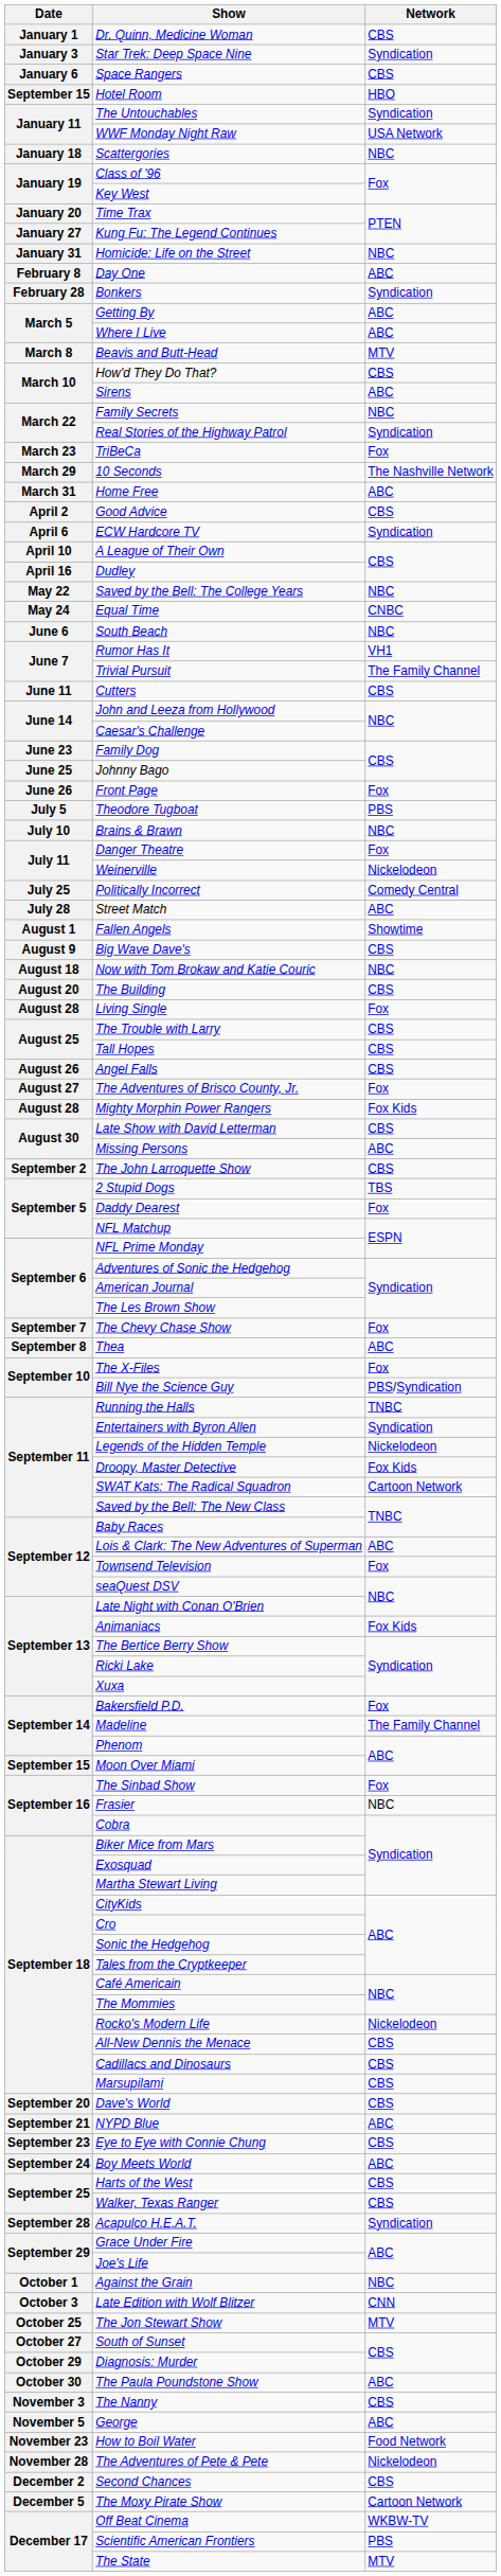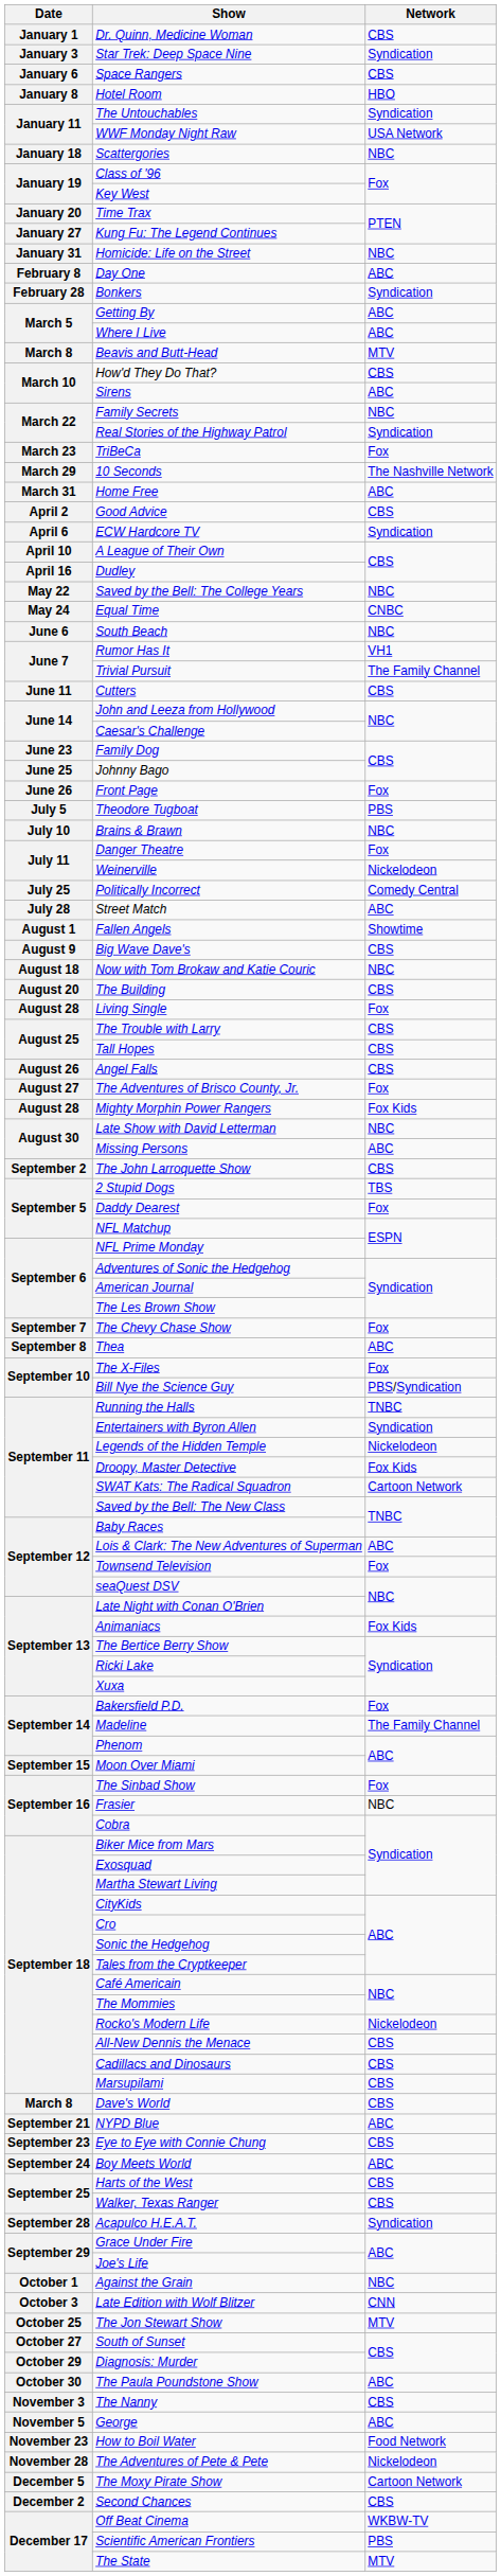 <table class="wikitable sortable">
 <tr>
 <th>Date</th>
 <th>Show</th>
 <th>Network</th>
 </tr>
 <tr>
 <th>January 1</th>
 <td><em><a href='#'>Dr. Quinn, Medicine Woman</a></em></td>
 <td><a href='#'>CBS</a></td>
 </tr>
 <tr>
 <th>January 3</th>
 <td><em><a href='#'>Star Trek: Deep Space Nine</a></em></td>
 <td><a href='#'>Syndication</a></td>
 </tr>
 <tr>
 <th>January 6</th>
 <td><em><a href='#'>Space Rangers</a></em></td>
 <td><a href='#'>CBS</a></td>
 </tr>
 <tr>
-<th>September 15</th>
+<th>January 8</th>
 <td><em><a href='#'>Hotel Room</a></em></td>
 <td><a href='#'>HBO</a></td>
 </tr>
 <tr>
 <th rowspan="2">January 11</th>
 <td><em><a href='#'>The Untouchables</a></em></td>
 <td><a href='#'>Syndication</a></td>
 </tr>
 <tr>
 <td><em><a href='#'>WWF Monday Night Raw</a></em></td>
 <td><a href='#'>USA Network</a></td>
 </tr>
 <tr>
 <th>January 18</th>
 <td><em><a href='#'>Scattergories</a></em></td>
 <td><a href='#'>NBC</a></td>
 </tr>
 <tr>
 <th rowspan="2">January 19</th>
 <td><em><a href='#'>Class of '96</a></em></td>
 <td rowspan="2"><a href='#'>Fox</a></td>
 </tr>
 <tr>
 <td><em><a href='#'>Key West</a></em></td>
 </tr>
 <tr>
 <th>January 20</th>
 <td><em><a href='#'>Time Trax</a></em></td>
 <td rowspan="2"><a href='#'>PTEN</a></td>
 </tr>
 <tr>
 <th>January 27</th>
 <td><em><a href='#'>Kung Fu: The Legend Continues</a></em></td>
 </tr>
 <tr>
 <th>January 31</th>
 <td><em><a href='#'>Homicide: Life on the Street</a></em></td>
 <td><a href='#'>NBC</a></td>
 </tr>
 <tr>
 <th>February 8</th>
 <td><em><a href='#'>Day One</a></em></td>
 <td><a href='#'>ABC</a></td>
 </tr>
 <tr>
 <th>February 28</th>
 <td><em><a href='#'>Bonkers</a></em></td>
 <td><a href='#'>Syndication</a></td>
 </tr>
 <tr>
 <th rowspan="2">March 5</th>
 <td><em><a href='#'>Getting By</a></em></td>
 <td><a href='#'>ABC</a></td>
 </tr>
 <tr>
 <td><em><a href='#'>Where I Live</a></em></td>
 <td><a href='#'>ABC</a></td>
 </tr>
 <tr>
 <th>March 8</th>
 <td><em><a href='#'>Beavis and Butt-Head</a></em></td>
 <td><a href='#'>MTV</a></td>
 </tr>
 <tr>
 <th rowspan="2">March 10</th>
 <td><em>How'd They Do That?</em></td>
 <td><a href='#'>CBS</a></td>
 </tr>
 <tr>
 <td><em><a href='#'>Sirens</a></em></td>
 <td><a href='#'>ABC</a></td>
 </tr>
 <tr>
 <th rowspan="2">March 22</th>
 <td><em><a href='#'>Family Secrets</a></em></td>
 <td><a href='#'>NBC</a></td>
 </tr>
 <tr>
 <td><em><a href='#'>Real Stories of the Highway Patrol</a></em></td>
 <td><a href='#'>Syndication</a></td>
 </tr>
 <tr>
 <th>March 23</th>
 <td><em><a href='#'>TriBeCa</a></em></td>
 <td><a href='#'>Fox</a></td>
 </tr>
 <tr>
 <th>March 29</th>
 <td><em><a href='#'>10 Seconds</a></em></td>
 <td><a href='#'>The Nashville Network</a></td>
 </tr>
 <tr>
 <th>March 31</th>
 <td><em><a href='#'>Home Free</a></em></td>
 <td><a href='#'>ABC</a></td>
 </tr>
 <tr>
 <th>April 2</th>
 <td><em><a href='#'>Good Advice</a></em></td>
 <td><a href='#'>CBS</a></td>
 </tr>
 <tr>
 <th>April 6</th>
 <td><em><a href='#'>ECW Hardcore TV</a></em></td>
 <td><a href='#'>Syndication</a></td>
 </tr>
 <tr>
 <th>April 10</th>
 <td><em><a href='#'>A League of Their Own</a></em></td>
 <td rowspan="2"><a href='#'>CBS</a></td>
 </tr>
 <tr>
 <th>April 16</th>
 <td><em><a href='#'>Dudley</a></em></td>
 </tr>
 <tr>
 <th>May 22</th>
 <td><em><a href='#'>Saved by the Bell: The College Years</a></em></td>
 <td><a href='#'>NBC</a></td>
 </tr>
 <tr>
 <th>May 24</th>
 <td><em><a href='#'>Equal Time</a></em></td>
 <td><a href='#'>CNBC</a></td>
 </tr>
 <tr>
 <th>June 6</th>
 <td><em><a href='#'>South Beach</a></em></td>
 <td><a href='#'>NBC</a></td>
 </tr>
 <tr>
 <th rowspan="2">June 7</th>
 <td><em><a href='#'>Rumor Has It</a></em></td>
 <td><a href='#'>VH1</a></td>
 </tr>
 <tr>
 <td><em><a href='#'>Trivial Pursuit</a></em></td>
 <td><a href='#'>The Family Channel</a></td>
 </tr>
 <tr>
 <th>June 11</th>
 <td><em><a href='#'>Cutters</a></em></td>
 <td><a href='#'>CBS</a></td>
 </tr>
 <tr>
 <th rowspan="2">June 14</th>
 <td><em><a href='#'>John and Leeza from Hollywood</a></em></td>
 <td rowspan="2"><a href='#'>NBC</a></td>
 </tr>
 <tr>
 <td><em><a href='#'>Caesar's Challenge</a></em></td>
 </tr>
 <tr>
 <th>June 23</th>
 <td><em><a href='#'>Family Dog</a></em></td>
 <td rowspan="2"><a href='#'>CBS</a></td>
 </tr>
 <tr>
 <th>June 25</th>
 <td><em>Johnny Bago</em></td>
 </tr>
 <tr>
 <th>June 26</th>
 <td><em><a href='#'>Front Page</a></em></td>
 <td><a href='#'>Fox</a></td>
 </tr>
 <tr>
 <th>July 5</th>
 <td><em><a href='#'>Theodore Tugboat</a></em></td>
 <td><a href='#'>PBS</a></td>
 </tr>
 <tr>
 <th>July 10</th>
 <td><em><a href='#'>Brains & Brawn</a></em></td>
 <td><a href='#'>NBC</a></td>
 </tr>
 <tr>
 <th rowspan="2">July 11</th>
 <td><em><a href='#'>Danger Theatre</a></em></td>
 <td><a href='#'>Fox</a></td>
 </tr>
 <tr>
 <td><em><a href='#'>Weinerville</a></em></td>
 <td><a href='#'>Nickelodeon</a></td>
 </tr>
 <tr>
 <th>July 25</th>
 <td><em><a href='#'>Politically Incorrect</a></em></td>
 <td><a href='#'>Comedy Central</a></td>
 </tr>
 <tr>
 <th>July 28</th>
 <td><em>Street Match</em></td>
 <td><a href='#'>ABC</a></td>
 </tr>
 <tr>
 <th>August 1</th>
 <td><em><a href='#'>Fallen Angels</a></em></td>
 <td><a href='#'>Showtime</a></td>
 </tr>
 <tr>
 <th>August 9</th>
 <td><em><a href='#'>Big Wave Dave's</a></em></td>
 <td><a href='#'>CBS</a></td>
 </tr>
 <tr>
 <th>August 18</th>
 <td><em><a href='#'>Now with Tom Brokaw and Katie Couric</a></em></td>
 <td><a href='#'>NBC</a></td>
 </tr>
 <tr>
 <th>August 20</th>
 <td><em><a href='#'>The Building</a></em></td>
 <td><a href='#'>CBS</a></td>
 </tr>
 <tr>
 <th>August 28</th>
 <td><em><a href='#'>Living Single</a></em></td>
 <td><a href='#'>Fox</a></td>
 </tr>
 <tr>
 <th rowspan="2">August 25</th>
 <td><em><a href='#'>The Trouble with Larry</a></em></td>
 <td><a href='#'>CBS</a></td>
 </tr>
 <tr>
 <td><em><a href='#'>Tall Hopes</a></em></td>
 <td><a href='#'>CBS</a></td>
 </tr>
 <tr>
 <th>August 26</th>
 <td><em><a href='#'>Angel Falls</a></em></td>
 <td><a href='#'>CBS</a></td>
 </tr>
 <tr>
 <th>August 27</th>
 <td><em><a href='#'>The Adventures of Brisco County, Jr.</a></em></td>
 <td><a href='#'>Fox</a></td>
 </tr>
 <tr>
 <th>August 28</th>
 <td><em><a href='#'>Mighty Morphin Power Rangers</a></em></td>
 <td><a href='#'>Fox Kids</a></td>
 </tr>
 <tr>
 <th rowspan="2">August 30</th>
 <td><em><a href='#'>Late Show with David Letterman</a></em></td>
-<td><a href='#'>CBS</a></td>
+<td><a href='#'>NBC</a></td>
 </tr>
 <tr>
 <td><em><a href='#'>Missing Persons</a></em></td>
 <td><a href='#'>ABC</a></td>
 </tr>
 <tr>
 <th>September 2</th>
 <td><em><a href='#'>The John Larroquette Show</a></em></td>
 <td><a href='#'>CBS</a></td>
 </tr>
 <tr>
 <th rowspan="3">September 5</th>
 <td><em><a href='#'>2 Stupid Dogs</a></em></td>
 <td><a href='#'>TBS</a></td>
 </tr>
 <tr>
 <td><em><a href='#'>Daddy Dearest</a></em></td>
 <td><a href='#'>Fox</a></td>
 </tr>
 <tr>
 <td><em><a href='#'>NFL Matchup</a></em></td>
 <td rowspan="2"><a href='#'>ESPN</a></td>
 </tr>
 <tr>
 <th rowspan="4">September 6</th>
 <td><em><a href='#'>NFL Prime Monday</a></em></td>
 </tr>
 <tr>
 <td><em><a href='#'>Adventures of Sonic the Hedgehog</a></em></td>
 <td rowspan="3"><a href='#'>Syndication</a></td>
 </tr>
 <tr>
 <td><em><a href='#'>American Journal</a></em></td>
 </tr>
 <tr>
 <td><em><a href='#'>The Les Brown Show</a></em></td>
 </tr>
 <tr>
 <th>September 7</th>
 <td><em><a href='#'>The Chevy Chase Show</a></em></td>
 <td><a href='#'>Fox</a></td>
 </tr>
 <tr>
 <th>September 8</th>
 <td><em><a href='#'>Thea</a></em></td>
 <td><a href='#'>ABC</a></td>
 </tr>
 <tr>
 <th rowspan="2">September 10</th>
 <td><em><a href='#'>The X-Files</a></em></td>
 <td><a href='#'>Fox</a></td>
 </tr>
 <tr>
 <td><em><a href='#'>Bill Nye the Science Guy</a></em></td>
 <td><a href='#'>PBS</a>/<a href='#'>Syndication</a></td>
 </tr>
 <tr>
 <th rowspan="6">September 11</th>
 <td><em><a href='#'>Running the Halls</a></em></td>
 <td><a href='#'>TNBC</a></td>
 </tr>
 <tr>
 <td><em><a href='#'>Entertainers with Byron Allen</a></em></td>
 <td><a href='#'>Syndication</a></td>
 </tr>
 <tr>
 <td><em><a href='#'>Legends of the Hidden Temple</a></em></td>
 <td><a href='#'>Nickelodeon</a></td>
 </tr>
 <tr>
 <td><em><a href='#'>Droopy, Master Detective</a></em></td>
 <td><a href='#'>Fox Kids</a></td>
 </tr>
 <tr>
 <td><em><a href='#'>SWAT Kats: The Radical Squadron</a></em></td>
 <td><a href='#'>Cartoon Network</a></td>
 </tr>
 <tr>
 <td><em><a href='#'>Saved by the Bell: The New Class</a></em></td>
 <td rowspan="2"><a href='#'>TNBC</a></td>
 </tr>
 <tr>
 <th rowspan="4">September 12</th>
 <td><em><a href='#'>Baby Races</a></em></td>
 </tr>
 <tr>
 <td><em><a href='#'>Lois & Clark: The New Adventures of Superman</a></em></td>
 <td><a href='#'>ABC</a></td>
 </tr>
 <tr>
 <td><em><a href='#'>Townsend Television</a></em></td>
 <td><a href='#'>Fox</a></td>
 </tr>
 <tr>
 <td><em><a href='#'>seaQuest DSV</a></em></td>
 <td rowspan="2"><a href='#'>NBC</a></td>
 </tr>
 <tr>
 <th rowspan="5">September 13</th>
 <td><em><a href='#'>Late Night with Conan O'Brien</a></em></td>
 </tr>
 <tr>
 <td><em><a href='#'>Animaniacs</a></em></td>
 <td><a href='#'>Fox Kids</a></td>
 </tr>
 <tr>
 <td><em><a href='#'>The Bertice Berry Show</a></em></td>
 <td rowspan="3"><a href='#'>Syndication</a></td>
 </tr>
 <tr>
 <td><em><a href='#'>Ricki Lake</a></em></td>
 </tr>
 <tr>
 <td><em><a href='#'>Xuxa</a></em></td>
 </tr>
 <tr>
 <th rowspan="3">September 14</th>
 <td><em><a href='#'>Bakersfield P.D.</a></em></td>
 <td><a href='#'>Fox</a></td>
 </tr>
 <tr>
 <td><em><a href='#'>Madeline</a></em></td>
 <td><a href='#'>The Family Channel</a></td>
 </tr>
 <tr>
 <td><em><a href='#'>Phenom</a></em></td>
 <td rowspan="2"><a href='#'>ABC</a></td>
 </tr>
 <tr>
 <th>September 15</th>
 <td><em><a href='#'>Moon Over Miami</a></em></td>
 </tr>
 <tr>
 <th rowspan="3">September 16</th>
 <td><em><a href='#'>The Sinbad Show</a></em></td>
 <td><a href='#'>Fox</a></td>
 </tr>
 <tr>
 <td><em><a href='#'>Frasier</a></em></td>
 <td>NBC</td>
 </tr>
 <tr>
 <td><em><a href='#'>Cobra</a></em></td>
 <td rowspan="4"><a href='#'>Syndication</a></td>
 </tr>
 <tr>
 <th rowspan="13">September 18</th>
 <td><em><a href='#'>Biker Mice from Mars</a></em></td>
 </tr>
 <tr>
 <td><em><a href='#'>Exosquad</a></em></td>
 </tr>
 <tr>
 <td><em><a href='#'>Martha Stewart Living</a></em></td>
 </tr>
 <tr>
 <td><em><a href='#'>CityKids</a></em></td>
 <td rowspan="4"><a href='#'>ABC</a></td>
 </tr>
 <tr>
 <td><em><a href='#'>Cro</a></em></td>
 </tr>
 <tr>
 <td><em><a href='#'>Sonic the Hedgehog</a></em></td>
 </tr>
 <tr>
 <td><em><a href='#'>Tales from the Cryptkeeper</a></em></td>
 </tr>
 <tr>
 <td><em><a href='#'>Café Americain</a></em></td>
 <td rowspan="2"><a href='#'>NBC</a></td>
 </tr>
 <tr>
 <td><em><a href='#'>The Mommies</a></em></td>
 </tr>
 <tr>
 <td><em><a href='#'>Rocko's Modern Life</a></em></td>
 <td><a href='#'>Nickelodeon</a></td>
 </tr>
 <tr>
 <td><em><a href='#'>All-New Dennis the Menace</a></em></td>
 <td><a href='#'>CBS</a></td>
 </tr>
 <tr>
 <td><em><a href='#'>Cadillacs and Dinosaurs</a></em></td>
 <td><a href='#'>CBS</a></td>
 </tr>
 <tr>
 <td><em><a href='#'>Marsupilami</a></em></td>
 <td><a href='#'>CBS</a></td>
 </tr>
 <tr>
-<th>September 20</th>
+<th>March 8</th>
 <td><em><a href='#'>Dave's World</a></em></td>
 <td><a href='#'>CBS</a></td>
 </tr>
 <tr>
 <th>September 21</th>
 <td><em><a href='#'>NYPD Blue</a></em></td>
 <td><a href='#'>ABC</a></td>
 </tr>
 <tr>
 <th>September 23</th>
 <td><em><a href='#'>Eye to Eye with Connie Chung</a></em></td>
 <td><a href='#'>CBS</a></td>
 </tr>
 <tr>
 <th>September 24</th>
 <td><em><a href='#'>Boy Meets World</a></em></td>
 <td><a href='#'>ABC</a></td>
 </tr>
 <tr>
 <th rowspan="2">September 25</th>
 <td><em><a href='#'>Harts of the West</a></em></td>
 <td><a href='#'>CBS</a></td>
 </tr>
 <tr>
 <td><em><a href='#'>Walker, Texas Ranger</a></em></td>
 <td><a href='#'>CBS</a></td>
 </tr>
 <tr>
 <th>September 28</th>
 <td><em><a href='#'>Acapulco H.E.A.T.</a></em></td>
 <td><a href='#'>Syndication</a></td>
 </tr>
 <tr>
 <th rowspan="2">September 29</th>
 <td><em><a href='#'>Grace Under Fire</a></em></td>
 <td rowspan="2"><a href='#'>ABC</a></td>
 </tr>
 <tr>
 <td><em><a href='#'>Joe's Life</a></em></td>
 </tr>
 <tr>
 <th>October 1</th>
 <td><em><a href='#'>Against the Grain</a></em></td>
 <td><a href='#'>NBC</a></td>
 </tr>
 <tr>
 <th>October 3</th>
 <td><em><a href='#'>Late Edition with Wolf Blitzer</a></em></td>
 <td><a href='#'>CNN</a></td>
 </tr>
 <tr>
 <th>October 25</th>
 <td><em><a href='#'>The Jon Stewart Show</a></em></td>
 <td><a href='#'>MTV</a></td>
 </tr>
 <tr>
 <th>October 27</th>
 <td><em><a href='#'>South of Sunset</a></em></td>
 <td rowspan="2"><a href='#'>CBS</a></td>
 </tr>
 <tr>
 <th>October 29</th>
 <td><em><a href='#'>Diagnosis: Murder</a></em></td>
 </tr>
 <tr>
 <th>October 30</th>
 <td><em><a href='#'>The Paula Poundstone Show</a></em></td>
 <td><a href='#'>ABC</a></td>
 </tr>
 <tr>
 <th>November 3</th>
 <td><em><a href='#'>The Nanny</a></em></td>
 <td><a href='#'>CBS</a></td>
 </tr>
 <tr>
 <th>November 5</th>
 <td><em><a href='#'>George</a></em></td>
 <td><a href='#'>ABC</a></td>
 </tr>
 <tr>
 <th>November 23</th>
 <td><em><a href='#'>How to Boil Water</a></em></td>
 <td><a href='#'>Food Network</a></td>
 </tr>
 <tr>
 <th>November 28</th>
 <td><em><a href='#'>The Adventures of Pete & Pete</a></em></td>
 <td><a href='#'>Nickelodeon</a></td>
 </tr>
 <tr>
+<th>December 5</th>
+<td><em><a href='#'>The Moxy Pirate Show</a></em></td>
+<td><a href='#'>Cartoon Network</a></td>
+</tr>
+<tr>
 <th>December 2</th>
 <td><em><a href='#'>Second Chances</a></em></td>
 <td><a href='#'>CBS</a></td>
-</tr>
-<tr>
-<th>December 5</th>
-<td><em><a href='#'>The Moxy Pirate Show</a></em></td>
-<td><a href='#'>Cartoon Network</a></td>
 </tr>
 <tr>
 <th rowspan="3">December 17</th>
 <td><em><a href='#'>Off Beat Cinema</a></em></td>
 <td><a href='#'>WKBW-TV</a></td>
 </tr>
 <tr>
 <td><em><a href='#'>Scientific American Frontiers</a></em></td>
 <td><a href='#'>PBS</a></td>
 </tr>
 <tr>
 <td><em><a href='#'>The State</a></em></td>
 <td><a href='#'>MTV</a></td>
 </tr>
 </table>
